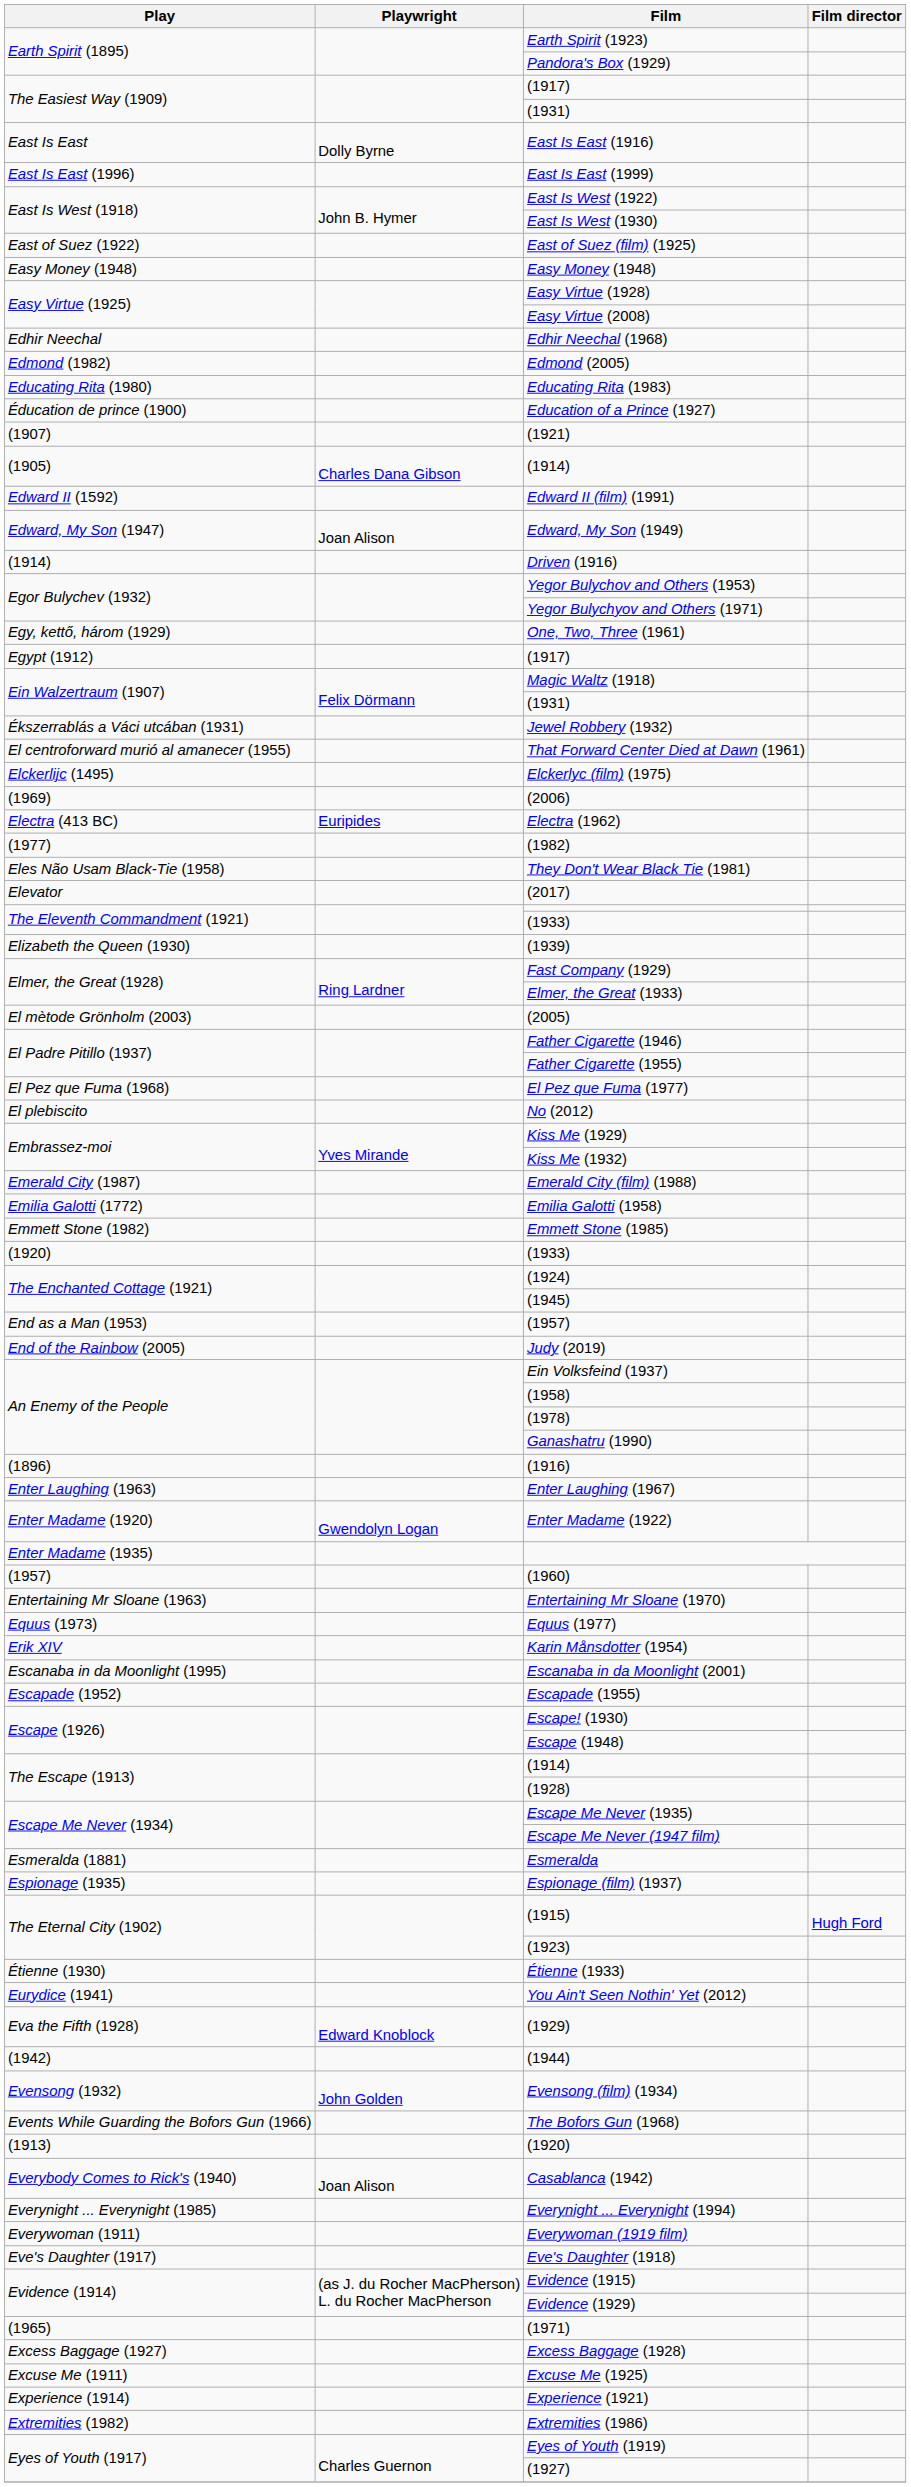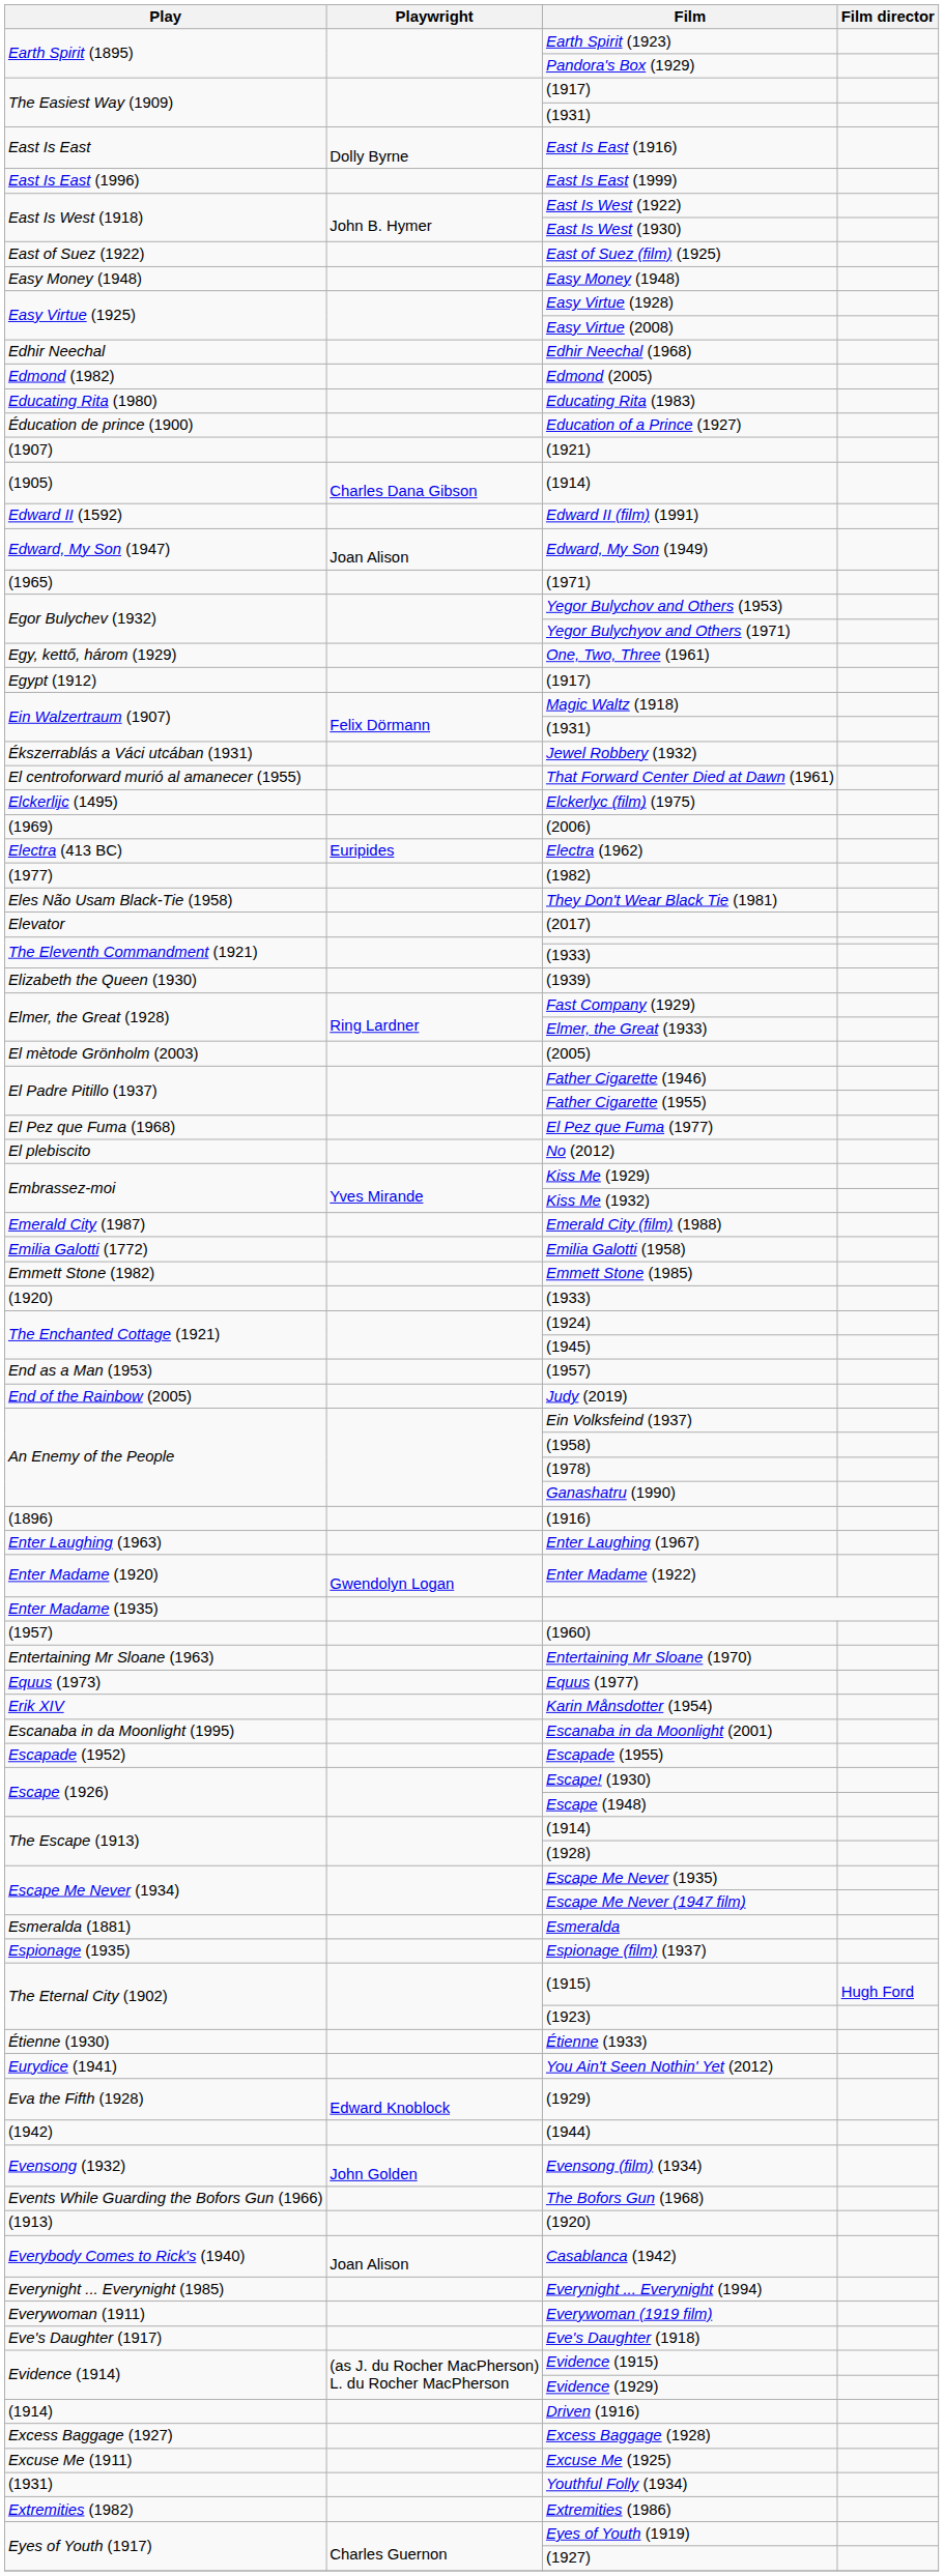 <table class="wikitable plainrowheaders sortable">
 <tr>
 <th width=>Play</th>
 <th width=>Playwright</th>
 <th width=>Film</th>
 <th width=>Film director</th>
 </tr>
 <tr>
 <td rowspan=2><em><a href='#'>Earth Spirit</a></em> (1895)</td>
 <td rowspan=2></td>
 <td><em><a href='#'>Earth Spirit</a></em> (1923)</td>
 <td></td>
 </tr>
 <tr>
 <td><em><a href='#'>Pandora's Box</a></em> (1929)</td>
 <td></td>
 </tr>
 <tr>
 <td rowspan=2><em>The Easiest Way</em> (1909)</td>
 <td rowspan=2></td>
 <td> (1917)</td>
 <td></td>
 </tr>
 <tr>
 <td> (1931)</td>
 <td></td>
 </tr>
 <tr>
 <td><em>East Is East</em></td>
 <td><br> Dolly Byrne</td>
 <td><em><a href='#'>East Is East</a></em> (1916)</td>
 <td></td>
 </tr>
 <tr>
 <td><em><a href='#'>East Is East</a></em> (1996)</td>
 <td></td>
 <td><em><a href='#'>East Is East</a></em> (1999)</td>
 <td></td>
 </tr>
 <tr>
 <td rowspan=2><em>East Is West</em> (1918)</td>
 <td rowspan=2> <br> John B. Hymer</td>
 <td><em><a href='#'>East Is West</a></em> (1922)</td>
 <td></td>
 </tr>
 <tr>
 <td><em><a href='#'>East Is West</a></em> (1930)</td>
 <td></td>
 </tr>
 <tr>
 <td><em>East of Suez</em> (1922)</td>
 <td></td>
 <td><em><a href='#'>East of Suez (film)</a></em> (1925)</td>
 <td></td>
 </tr>
 <tr>
 <td><em>Easy Money</em> (1948)</td>
 <td></td>
 <td><em><a href='#'>Easy Money</a></em> (1948)</td>
 <td></td>
 </tr>
 <tr>
 <td rowspan=2><em><a href='#'>Easy Virtue</a></em> (1925)</td>
 <td rowspan=2></td>
 <td><em><a href='#'>Easy Virtue</a></em> (1928)</td>
 <td></td>
 </tr>
 <tr>
 <td><em><a href='#'>Easy Virtue</a></em> (2008)</td>
 <td></td>
 </tr>
 <tr>
 <td><em>Edhir Neechal</em></td>
 <td></td>
 <td><em><a href='#'>Edhir Neechal</a></em> (1968)</td>
 <td></td>
 </tr>
 <tr>
 <td><em><a href='#'>Edmond</a></em> (1982)</td>
 <td></td>
 <td><em><a href='#'>Edmond</a></em> (2005)</td>
 <td></td>
 </tr>
 <tr>
 <td><em><a href='#'>Educating Rita</a></em> (1980)</td>
 <td></td>
 <td><em><a href='#'>Educating Rita</a></em> (1983)</td>
 <td></td>
 </tr>
 <tr>
 <td><em>Éducation de prince</em> (1900)</td>
 <td></td>
 <td><em><a href='#'>Education of a Prince</a></em> (1927)</td>
 <td></td>
 </tr>
 <tr>
 <td> (1907)</td>
 <td></td>
 <td> (1921)</td>
 <td></td>
 </tr>
 <tr>
 <td> (1905)</td>
 <td> <br> <a href='#'>Charles Dana Gibson</a></td>
 <td> (1914)</td>
 <td></td>
 </tr>
 <tr>
 <td><em><a href='#'>Edward II</a></em> (1592)</td>
 <td></td>
 <td><em><a href='#'>Edward II (film)</a></em> (1991)</td>
 <td></td>
 </tr>
 <tr>
 <td><em><a href='#'>Edward, My Son</a></em> (1947)</td>
 <td><br>Joan Alison</td>
 <td><em><a href='#'>Edward, My Son</a></em> (1949)</td>
 <td></td>
 </tr>
 <tr>
-<td> (1914)</td>
+<td> (1965)</td>
 <td></td>
-<td><em><a href='#'>Driven</a></em> (1916)</td>
+<td> (1971)</td>
 <td></td>
 </tr>
 <tr>
 <td rowspan=2><em>Egor Bulychev </em> (1932)</td>
 <td rowspan=2></td>
 <td><em><a href='#'>Yegor Bulychov and Others</a></em> (1953)</td>
 <td></td>
 </tr>
 <tr>
 <td><em><a href='#'>Yegor Bulychyov and Others</a></em> (1971)</td>
 <td></td>
 </tr>
 <tr>
 <td><em>Egy, kettő, három</em> (1929)</td>
 <td></td>
 <td><em><a href='#'>One, Two, Three</a></em> (1961)</td>
 <td></td>
 </tr>
 <tr>
 <td><em>Egypt</em> (1912)</td>
 <td></td>
 <td> (1917)</td>
 <td></td>
 </tr>
 <tr>
 <td rowspan=2><em><a href='#'>Ein Walzertraum</a></em> (1907)</td>
 <td rowspan=2> <br> <a href='#'>Felix Dörmann</a></td>
 <td><em><a href='#'>Magic Waltz</a></em> (1918)</td>
 <td></td>
 </tr>
 <tr>
 <td> (1931)</td>
 <td></td>
 </tr>
 <tr>
 <td><em>Ékszerrablás a Váci utcában</em> (1931)</td>
 <td></td>
 <td><em><a href='#'>Jewel Robbery</a></em> (1932)</td>
 <td></td>
 </tr>
 <tr>
 <td><em>El centroforward murió al amanecer</em> (1955)</td>
 <td></td>
 <td><em><a href='#'>That Forward Center Died at Dawn</a></em> (1961)</td>
 <td></td>
 </tr>
 <tr>
 <td><em><a href='#'>Elckerlijc</a></em> (1495)</td>
 <td></td>
 <td><em><a href='#'>Elckerlyc (film)</a></em> (1975)</td>
 <td></td>
 </tr>
 <tr>
 <td> (1969)</td>
 <td></td>
 <td> (2006)</td>
 <td></td>
 </tr>
 <tr>
 <td><em><a href='#'>Electra</a></em> (413 BC)</td>
 <td><a href='#'>Euripides</a></td>
 <td><em><a href='#'>Electra</a></em> (1962)</td>
 <td></td>
 </tr>
 <tr>
 <td> (1977)</td>
 <td></td>
 <td> (1982)</td>
 <td></td>
 </tr>
 <tr>
 <td><em>Eles Não Usam Black-Tie</em> (1958)</td>
 <td></td>
 <td><em><a href='#'>They Don't Wear Black Tie</a></em> (1981)</td>
 <td></td>
 </tr>
 <tr>
 <td><em>Elevator</em></td>
 <td></td>
 <td> (2017)</td>
 <td></td>
 </tr>
 <tr>
 <td rowspan=2><em><a href='#'>The Eleventh Commandment</a></em> (1921)</td>
 <td rowspan=2></td>
 <td></td>
 <td></td>
 </tr>
 <tr>
 <td> (1933)</td>
 <td></td>
 </tr>
 <tr>
 <td><em>Elizabeth the Queen</em> (1930)</td>
 <td></td>
 <td> (1939)</td>
 <td></td>
 </tr>
 <tr>
 <td rowspan=2><em>Elmer, the Great</em> (1928)</td>
 <td rowspan=2> <br> <a href='#'>Ring Lardner</a></td>
 <td><em><a href='#'>Fast Company</a></em> (1929)</td>
 <td></td>
 </tr>
 <tr>
 <td><em><a href='#'>Elmer, the Great</a></em> (1933)</td>
 <td></td>
 </tr>
 <tr>
 <td><em>El mètode Grönholm</em> (2003)</td>
 <td></td>
 <td> (2005)</td>
 <td></td>
 </tr>
 <tr>
 <td rowspan=2><em>El Padre Pitillo</em> (1937)</td>
 <td rowspan=2></td>
 <td><em><a href='#'>Father Cigarette</a></em> (1946)</td>
 <td></td>
 </tr>
 <tr>
 <td><em><a href='#'>Father Cigarette</a></em> (1955)</td>
 <td></td>
 </tr>
 <tr>
 <td><em>El Pez que Fuma</em> (1968)</td>
 <td></td>
 <td><em><a href='#'>El Pez que Fuma</a></em> (1977)</td>
 <td></td>
 </tr>
 <tr>
 <td><em>El plebiscito</em></td>
 <td></td>
 <td><em><a href='#'>No</a></em> (2012)</td>
 <td></td>
 </tr>
 <tr>
 <td rowspan=2><em>Embrassez-moi</em></td>
 <td rowspan=2><br><a href='#'>Yves Mirande</a></td>
 <td><em><a href='#'>Kiss Me</a></em> (1929)</td>
 <td></td>
 </tr>
 <tr>
 <td><em><a href='#'>Kiss Me</a></em> (1932)</td>
 <td></td>
 </tr>
 <tr>
 <td><em><a href='#'>Emerald City</a></em> (1987)</td>
 <td></td>
 <td><em><a href='#'>Emerald City (film)</a></em> (1988)</td>
 <td></td>
 </tr>
 <tr>
 <td><em><a href='#'>Emilia Galotti</a></em> (1772)</td>
 <td></td>
 <td><em><a href='#'>Emilia Galotti</a></em> (1958)</td>
 <td></td>
 </tr>
 <tr>
 <td><em>Emmett Stone</em> (1982)</td>
 <td></td>
 <td><em><a href='#'>Emmett Stone</a></em> (1985)</td>
 <td></td>
 </tr>
 <tr>
 <td> (1920)</td>
 <td></td>
 <td> (1933)</td>
 <td></td>
 </tr>
 <tr>
 <td rowspan=2><em><a href='#'>The Enchanted Cottage</a></em> (1921)</td>
 <td rowspan=2></td>
 <td> (1924)</td>
 <td></td>
 </tr>
 <tr>
 <td> (1945)</td>
 <td></td>
 </tr>
 <tr>
 <td><em>End as a Man</em> (1953)</td>
 <td></td>
 <td> (1957)</td>
 <td></td>
 </tr>
 <tr>
 <td><em><a href='#'>End of the Rainbow</a></em> (2005)</td>
 <td></td>
 <td><em><a href='#'>Judy</a></em> (2019)</td>
 <td></td>
 </tr>
 <tr>
 <td rowspan=4><em>An Enemy of the People</em></td>
 <td rowspan=4></td>
 <td><em>Ein Volksfeind</em> (1937)</td>
 <td></td>
 </tr>
 <tr>
 <td> (1958)</td>
 <td></td>
 </tr>
 <tr>
 <td> (1978)</td>
 <td></td>
 </tr>
 <tr>
 <td><em><a href='#'>Ganashatru</a></em> (1990)</td>
 <td></td>
 </tr>
 <tr>
 <td> (1896)</td>
 <td></td>
 <td> (1916)</td>
 <td></td>
 </tr>
 <tr>
 <td><em><a href='#'>Enter Laughing</a></em> (1963)</td>
 <td></td>
 <td><em><a href='#'>Enter Laughing</a></em> (1967)</td>
 <td></td>
 </tr>
 <tr>
 <td><em><a href='#'>Enter Madame</a></em> (1920)</td>
 <td><br><a href='#'>Gwendolyn Logan</a></td>
 <td><em><a href='#'>Enter Madame</a></em> (1922)</td>
 <td></td>
 </tr>
 <tr>
 <td><em><a href='#'>Enter Madame</a></em> (1935)</td>
 <td></td>
 </tr>
 <tr>
 <td> (1957)</td>
 <td></td>
 <td> (1960)</td>
 <td></td>
 </tr>
 <tr>
 <td><em>Entertaining Mr Sloane</em> (1963)</td>
 <td></td>
 <td><em><a href='#'>Entertaining Mr Sloane</a></em> (1970)</td>
 <td></td>
 </tr>
 <tr>
 <td><em><a href='#'>Equus</a></em> (1973)</td>
 <td></td>
 <td><em><a href='#'>Equus</a></em> (1977)</td>
 <td></td>
 </tr>
 <tr>
 <td><em><a href='#'>Erik XIV</a></em></td>
 <td></td>
 <td><em><a href='#'>Karin Månsdotter</a></em> (1954)</td>
 <td></td>
 </tr>
 <tr>
 <td><em>Escanaba in da Moonlight</em> (1995)</td>
 <td></td>
 <td><em><a href='#'>Escanaba in da Moonlight</a></em> (2001)</td>
 <td></td>
 </tr>
 <tr>
 <td><em><a href='#'>Escapade</a></em> (1952)</td>
 <td></td>
 <td><em><a href='#'>Escapade</a></em> (1955)</td>
 <td></td>
 </tr>
 <tr>
 <td rowspan=2><em><a href='#'>Escape</a></em> (1926)</td>
 <td rowspan=2></td>
 <td><em><a href='#'>Escape!</a></em> (1930)</td>
 <td></td>
 </tr>
 <tr>
 <td><em><a href='#'>Escape</a></em> (1948)</td>
 <td></td>
 </tr>
 <tr>
 <td rowspan=2><em>The Escape</em> (1913)</td>
 <td rowspan=2></td>
 <td> (1914)</td>
 <td></td>
 </tr>
 <tr>
 <td> (1928)</td>
 <td></td>
 </tr>
 <tr>
 <td rowspan=2><em><a href='#'>Escape Me Never</a></em> (1934)</td>
 <td rowspan=2></td>
 <td><em><a href='#'>Escape Me Never</a></em> (1935)</td>
 <td></td>
 </tr>
 <tr>
 <td><em><a href='#'>Escape Me Never (1947 film)</a></em></td>
 <td></td>
 </tr>
 <tr>
 <td><em>Esmeralda</em> (1881)</td>
 <td></td>
 <td><em><a href='#'>Esmeralda</a></em></td>
 <td></td>
 </tr>
 <tr>
 <td><em><a href='#'>Espionage</a></em> (1935)</td>
 <td></td>
 <td><em><a href='#'>Espionage (film)</a></em> (1937)</td>
 <td></td>
 </tr>
 <tr>
 <td rowspan=2><em>The Eternal City</em> (1902)</td>
 <td rowspan=2></td>
 <td> (1915)</td>
 <td><br><a href='#'>Hugh Ford</a></td>
 </tr>
 <tr>
 <td> (1923)</td>
 <td></td>
 </tr>
 <tr>
 <td><em>Étienne</em> (1930)</td>
 <td></td>
 <td><em><a href='#'>Étienne</a></em> (1933)</td>
 <td></td>
 </tr>
 <tr>
 <td><em><a href='#'>Eurydice</a></em> (1941)</td>
 <td></td>
 <td><em><a href='#'>You Ain't Seen Nothin' Yet</a></em> (2012)</td>
 <td></td>
 </tr>
 <tr>
 <td><em>Eva the Fifth</em> (1928)</td>
 <td> <br> <a href='#'>Edward Knoblock</a></td>
 <td> (1929)</td>
 <td></td>
 </tr>
 <tr>
 <td> (1942)</td>
 <td></td>
 <td> (1944)</td>
 <td></td>
 </tr>
 <tr>
 <td><em><a href='#'>Evensong</a></em> (1932)</td>
 <td><br><a href='#'>John Golden</a></td>
 <td><em><a href='#'>Evensong (film)</a></em> (1934)</td>
 <td></td>
 </tr>
 <tr>
 <td><em>Events While Guarding the Bofors Gun</em> (1966)</td>
 <td></td>
 <td><em><a href='#'>The Bofors Gun</a></em> (1968)</td>
 <td></td>
 </tr>
 <tr>
 <td> (1913)</td>
 <td></td>
 <td> (1920)</td>
 <td></td>
 </tr>
 <tr>
 <td><em><a href='#'>Everybody Comes to Rick's</a></em> (1940)</td>
 <td><br>Joan Alison</td>
 <td><em><a href='#'>Casablanca</a></em> (1942)</td>
 <td></td>
 </tr>
 <tr>
 <td><em>Everynight ... Everynight</em> (1985)</td>
 <td></td>
 <td><em><a href='#'>Everynight ... Everynight</a></em> (1994)</td>
 <td></td>
 </tr>
 <tr>
 <td><em>Everywoman</em> (1911)</td>
 <td></td>
 <td><em><a href='#'>Everywoman (1919 film)</a></em></td>
 <td></td>
 </tr>
 <tr>
 <td><em>Eve's Daughter</em> (1917)</td>
 <td></td>
 <td><em><a href='#'>Eve's Daughter</a></em> (1918)</td>
 <td></td>
 </tr>
 <tr>
 <td rowspan=2><em>Evidence</em> (1914)</td>
 <td rowspan=2> (as J. du Rocher MacPherson)<br> L. du Rocher MacPherson</td>
 <td><em><a href='#'>Evidence</a></em> (1915)</td>
 <td></td>
 </tr>
 <tr>
 <td><em><a href='#'>Evidence</a></em> (1929)</td>
 <td></td>
 </tr>
 <tr>
-<td> (1965)</td>
+<td> (1914)</td>
 <td></td>
-<td> (1971)</td>
+<td><em><a href='#'>Driven</a></em> (1916)</td>
 <td></td>
 </tr>
 <tr>
 <td><em>Excess Baggage</em> (1927)</td>
 <td></td>
 <td><em><a href='#'>Excess Baggage</a></em> (1928)</td>
 <td></td>
 </tr>
 <tr>
 <td><em>Excuse Me</em> (1911)</td>
 <td></td>
 <td><em><a href='#'>Excuse Me</a></em> (1925)</td>
 <td></td>
 </tr>
 <tr>
-<td><em>Experience</em> (1914)</td>
+<td> (1931)</td>
 <td></td>
-<td><em><a href='#'>Experience</a></em> (1921)</td>
+<td><em><a href='#'>Youthful Folly</a></em> (1934)</td>
 <td></td>
 </tr>
 <tr>
 <td><em><a href='#'>Extremities</a></em> (1982)</td>
 <td></td>
 <td><em><a href='#'>Extremities</a></em> (1986)</td>
 <td></td>
 </tr>
 <tr>
 <td rowspan=2><em>Eyes of Youth</em> (1917)</td>
 <td rowspan=2><br>Charles Guernon</td>
 <td><em><a href='#'>Eyes of Youth</a></em> (1919)</td>
 <td></td>
 </tr>
 <tr>
 <td> (1927)</td>
 <td></td>
 </tr>
 <tr>
 </tr>
 </table>
